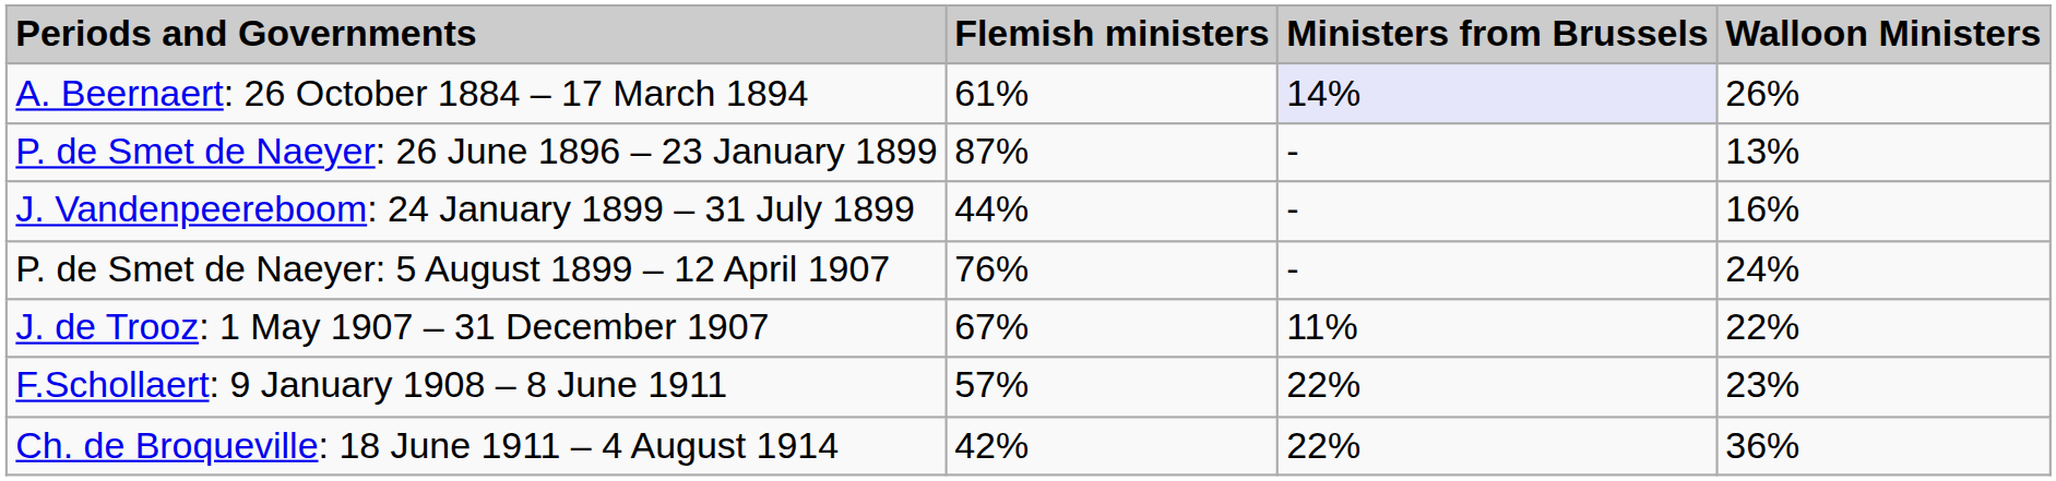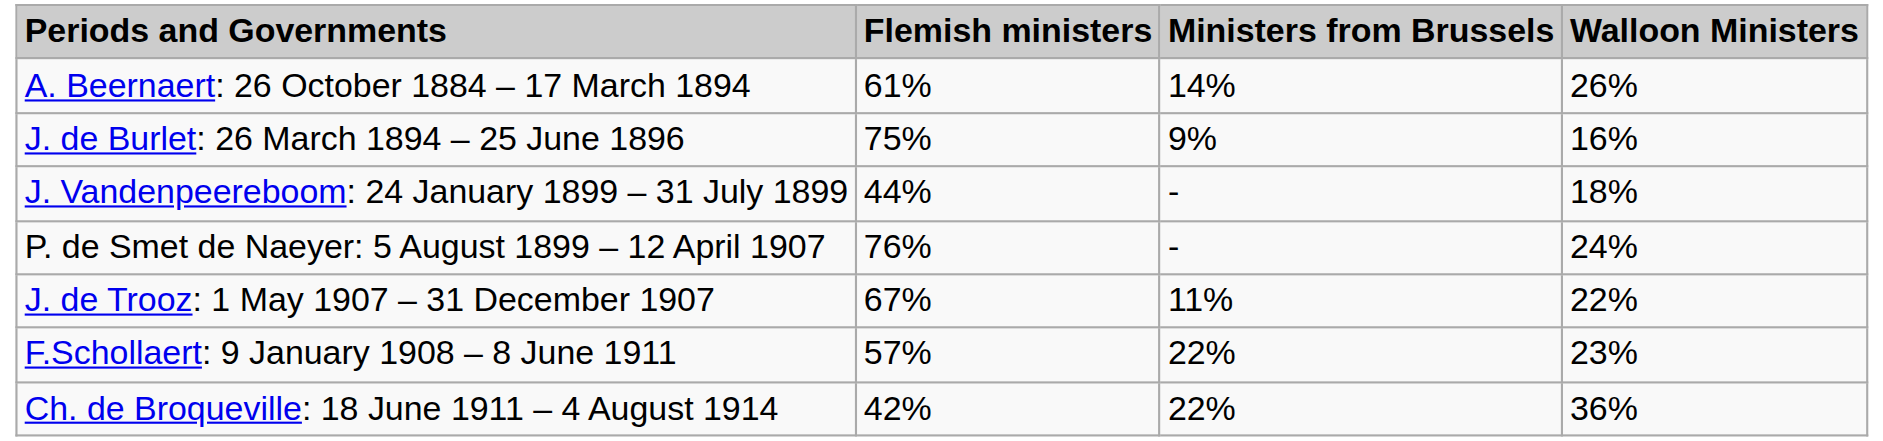 <table class="wikitable" style="margin:1em auto;">
 <tr ---- bgcolor="#cccccc">
 <td><strong>Periods and Governments</strong></td>
 <td><strong>Flemish ministers</strong></td>
 <td><strong>Ministers from Brussels</strong></td>
 <td><strong>Walloon Ministers</strong></td>
 </tr>
 <tr ---->
 <td color="#cccccc"><a href='#'>A. Beernaert</a>: 26 October 1884 – 17 March 1894</td>
 <td>61%</td>
-<td style="background: lavender;">14%</td>
+<td>14%</td>
 <td>26%</td>
 </tr>
 <tr ---->
-<td color="#cccccc"><a href='#'>P. de Smet de Naeyer</a>: 26 June 1896 – 23 January 1899</td>
-<td>87%</td>
-<td>-</td>
-<td>13%</td>
+<td color="#cccccc"><a href='#'>J. de Burlet</a>: 26 March 1894 – 25 June 1896</td>
+<td>75%</td>
+<td>9%</td>
+<td>16%</td>
 </tr>
 <tr ---->
 <td color="#cccccc"><a href='#'>J. Vandenpeereboom</a>: 24 January 1899 – 31 July 1899</td>
 <td>44%</td>
 <td>-</td>
-<td>16%</td>
+<td>18%</td>
 </tr>
 <tr ---->
 <td color="#cccccc">P. de Smet de Naeyer: 5 August 1899 – 12 April 1907</td>
 <td>76%</td>
 <td>-</td>
 <td>24%</td>
 </tr>
 <tr ---->
 <td color="#cccccc"><a href='#'>J. de Trooz</a>: 1 May 1907 – 31 December 1907</td>
 <td>67%</td>
 <td>11%</td>
 <td>22%</td>
 </tr>
 <tr ---->
 <td color="#cccccc"><a href='#'>F.Schollaert</a>: 9 January 1908 – 8 June 1911</td>
 <td>57%</td>
 <td>22%</td>
 <td>23%</td>
 </tr>
 <tr ---->
 <td color="#cccccc"><a href='#'>Ch. de Broqueville</a>: 18 June 1911 – 4 August 1914</td>
 <td>42%</td>
 <td>22%</td>
 <td>36%</td>
 </tr>
 </table>
